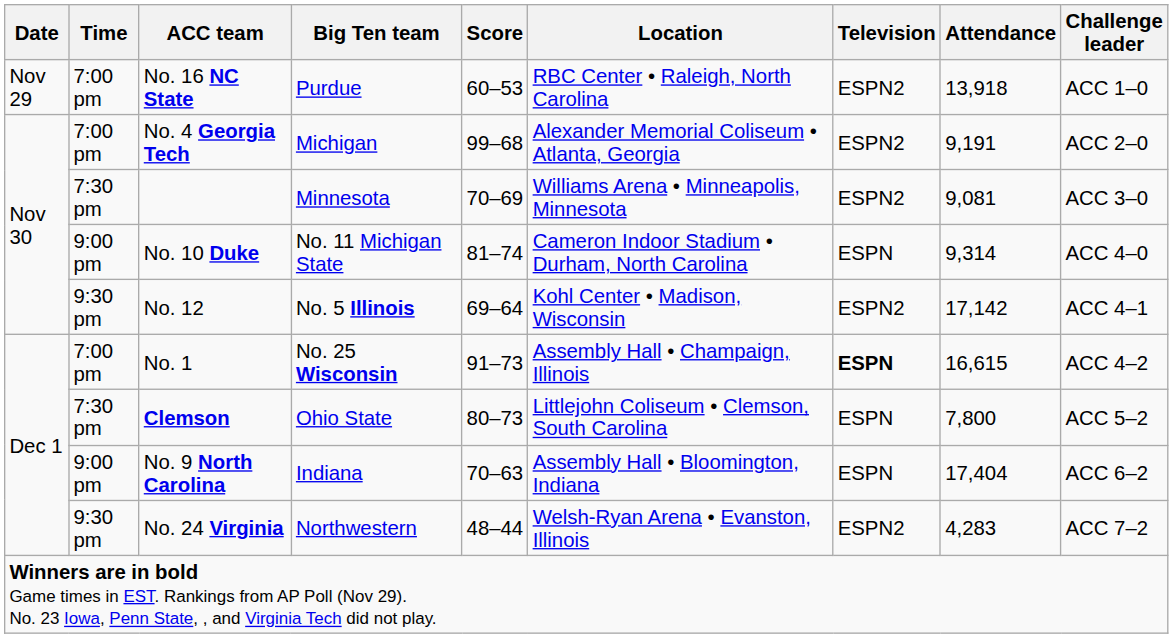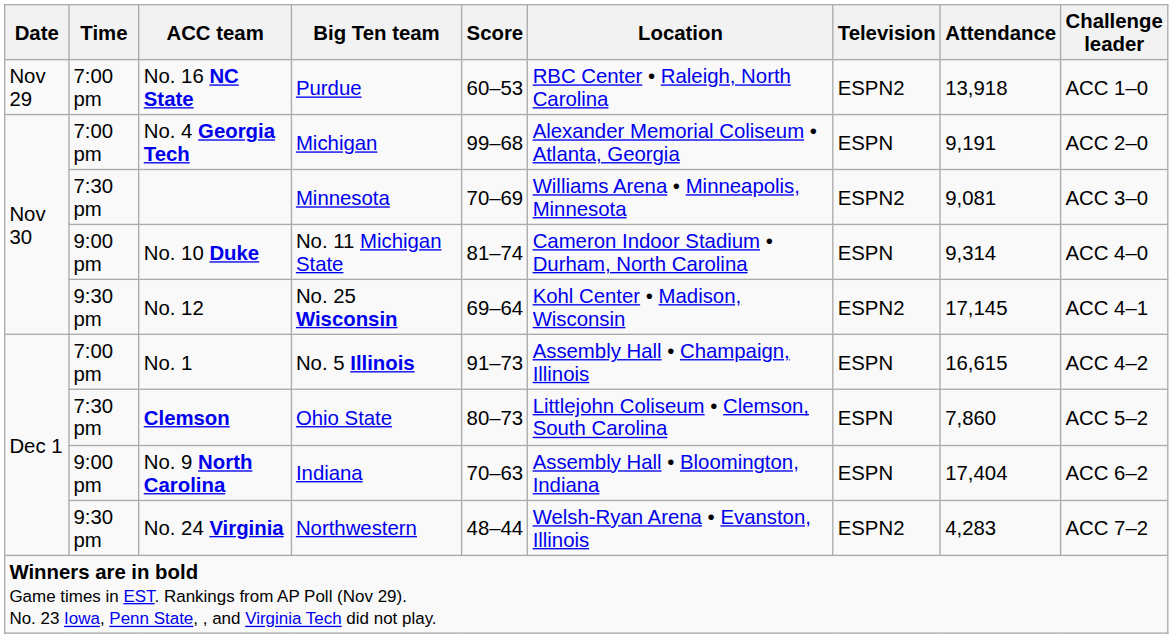 <table class="wikitable" style="font-size: 95%">
 <tr>
 <th>Date</th>
 <th>Time</th>
 <th>ACC team</th>
 <th>Big Ten team</th>
 <th>Score</th>
 <th>Location</th>
 <th>Television</th>
 <th>Attendance</th>
 <th>Challenge<br>leader</th>
 </tr>
 <tr>
 <td>Nov 29</td>
 <td>7:00 pm</td>
 <td>No. 16 <strong><a href='#'>NC State</a></strong></td>
 <td><a href='#'>Purdue</a></td>
 <td>60–53</td>
 <td><a href='#'>RBC Center</a> • <a href='#'>Raleigh, North Carolina</a></td>
 <td>ESPN2</td>
 <td>13,918</td>
 <td>ACC 1–0</td>
 </tr>
 <tr>
 <td rowspan=4>Nov 30</td>
 <td>7:00 pm</td>
 <td>No. 4 <strong><a href='#'>Georgia Tech</a></strong></td>
 <td><a href='#'>Michigan</a></td>
 <td>99–68</td>
 <td><a href='#'>Alexander Memorial Coliseum</a> • <a href='#'>Atlanta, Georgia</a></td>
-<td>ESPN2</td>
+<td>ESPN</td>
 <td>9,191</td>
 <td>ACC 2–0</td>
 </tr>
 <tr>
 <td>7:30 pm</td>
 <td><strong></strong></td>
 <td><a href='#'>Minnesota</a></td>
 <td>70–69</td>
 <td><a href='#'>Williams Arena</a> • <a href='#'>Minneapolis, Minnesota</a></td>
 <td>ESPN2</td>
 <td>9,081</td>
 <td>ACC 3–0</td>
 </tr>
 <tr>
 <td>9:00 pm</td>
 <td>No. 10 <strong><a href='#'>Duke</a></strong></td>
 <td>No. 11 <a href='#'>Michigan State</a></td>
 <td>81–74</td>
 <td><a href='#'>Cameron Indoor Stadium</a> • <a href='#'>Durham, North Carolina</a></td>
 <td>ESPN</td>
 <td>9,314</td>
 <td>ACC 4–0</td>
 </tr>
 <tr>
 <td>9:30 pm</td>
 <td>No. 12 </td>
-<td>No. 5 <strong><a href='#'>Illinois</a></strong></td>
+<td>No. 25 <strong><a href='#'>Wisconsin</a></strong></td>
 <td>69–64</td>
 <td><a href='#'>Kohl Center</a> • <a href='#'>Madison, Wisconsin</a></td>
 <td>ESPN2</td>
-<td>17,142</td>
+<td>17,145</td>
 <td>ACC 4–1</td>
 </tr>
 <tr>
 <td rowspan=4>Dec 1</td>
 <td>7:00 pm</td>
 <td>No. 1 </td>
-<td>No. 25 <strong><a href='#'>Wisconsin</a></strong></td>
+<td>No. 5 <strong><a href='#'>Illinois</a></strong></td>
 <td>91–73</td>
 <td><a href='#'>Assembly Hall</a> • <a href='#'>Champaign, Illinois</a></td>
-<td><strong>ESPN</strong></td>
+<td>ESPN</td>
 <td>16,615</td>
 <td>ACC 4–2</td>
 </tr>
 <tr>
 <td>7:30 pm</td>
 <td><strong><a href='#'>Clemson</a></strong></td>
 <td><a href='#'>Ohio State</a></td>
 <td>80–73</td>
 <td><a href='#'>Littlejohn Coliseum</a> • <a href='#'>Clemson, South Carolina</a></td>
 <td>ESPN</td>
-<td>7,800</td>
+<td>7,860</td>
 <td>ACC 5–2</td>
 </tr>
 <tr>
 <td>9:00 pm</td>
 <td>No. 9 <strong><a href='#'>North Carolina</a></strong></td>
 <td><a href='#'>Indiana</a></td>
 <td>70–63</td>
 <td><a href='#'>Assembly Hall</a> • <a href='#'>Bloomington, Indiana</a></td>
 <td>ESPN</td>
 <td>17,404</td>
 <td>ACC 6–2</td>
 </tr>
 <tr>
 <td>9:30 pm</td>
 <td>No. 24 <strong><a href='#'>Virginia</a></strong></td>
 <td><a href='#'>Northwestern</a></td>
 <td>48–44</td>
 <td><a href='#'>Welsh-Ryan Arena</a> • <a href='#'>Evanston, Illinois</a></td>
 <td>ESPN2</td>
 <td>4,283</td>
 <td>ACC 7–2</td>
 </tr>
 <tr>
 <td colspan=9><strong>Winners are in bold</strong><br><small>Game times in <a href='#'>EST</a>. Rankings from AP Poll (Nov 29).<br>No. 23 <a href='#'>Iowa</a>, <a href='#'>Penn State</a>,  , and <a href='#'>Virginia Tech</a> did not play.</small></td>
 </tr>
 </table>
